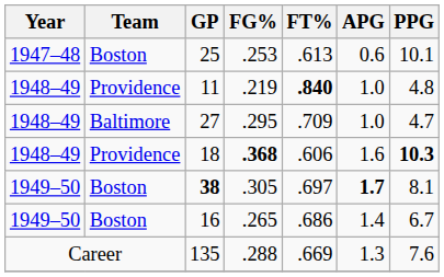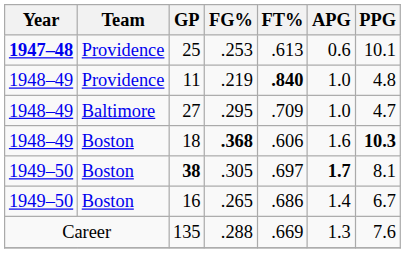 <table class="wikitable sortable" style="font-size:95%; text-align:right;">
 <tr>
 <th>Year</th>
 <th>Team</th>
 <th>GP</th>
 <th>FG%</th>
 <th>FT%</th>
 <th>APG</th>
 <th>PPG</th>
 </tr>
 <tr>
-<td style="text-align:left;"><a href='#'>1947–48</a></td>
-<td style="text-align:left;"><a href='#'>Boston</a></td>
+<td style="text-align:left;"><strong><a href='#'>1947–48</a></strong></td>
+<td style="text-align:left;"><a href='#'>Providence</a></td>
 <td>25</td>
 <td>.253</td>
 <td>.613</td>
 <td>0.6</td>
 <td>10.1</td>
 </tr>
 <tr>
 <td style="text-align:left;"><a href='#'>1948–49</a></td>
 <td style="text-align:left;"><a href='#'>Providence</a></td>
 <td>11</td>
 <td>.219</td>
 <td><strong>.840</strong></td>
 <td>1.0</td>
 <td>4.8</td>
 </tr>
 <tr>
 <td style="text-align:left;"><a href='#'>1948–49</a></td>
 <td style="text-align:left;"><a href='#'>Baltimore</a></td>
 <td>27</td>
 <td>.295</td>
 <td>.709</td>
 <td>1.0</td>
 <td>4.7</td>
 </tr>
 <tr>
 <td style="text-align:left;"><a href='#'>1948–49</a></td>
-<td style="text-align:left;"><a href='#'>Providence</a></td>
+<td style="text-align:left;"><a href='#'>Boston</a></td>
 <td>18</td>
 <td><strong>.368</strong></td>
 <td>.606</td>
 <td>1.6</td>
 <td><strong>10.3</strong></td>
 </tr>
 <tr>
 <td style="text-align:left;"><a href='#'>1949–50</a></td>
 <td style="text-align:left;"><a href='#'>Boston</a></td>
 <td><strong>38</strong></td>
 <td>.305</td>
 <td>.697</td>
 <td><strong>1.7</strong></td>
 <td>8.1</td>
 </tr>
 <tr>
 <td style="text-align:left;"><a href='#'>1949–50</a></td>
 <td style="text-align:left;"><a href='#'>Boston</a></td>
 <td>16</td>
 <td>.265</td>
 <td>.686</td>
 <td>1.4</td>
 <td>6.7</td>
 </tr>
 <tr>
 <td style="text-align:center;" colspan="2">Career</td>
 <td>135</td>
 <td>.288</td>
 <td>.669</td>
 <td>1.3</td>
 <td>7.6</td>
 </tr>
 <tr>
 </tr>
 </table>
